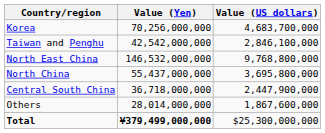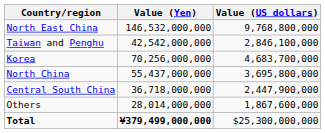 <table class="wikitable">
 <tr>
 <th>Country/region</th>
 <th>Value (<a href='#'>Yen</a>)</th>
 <th>Value (<a href='#'>US dollars</a>)</th>
 </tr>
 <tr style="text-align:right">
-<td style="text-align:left"><a href='#'>Korea</a></td>
-<td>70,256,000,000</td>
-<td>4,683,700,000</td>
+<td style="text-align:left"><a href='#'>North East China</a></td>
+<td>146,532,000,000</td>
+<td>9,768,800,000</td>
 </tr>
 <tr style="text-align:right">
 <td style="text-align:left"><a href='#'>Taiwan</a> and <a href='#'>Penghu</a></td>
 <td>42,542,000,000</td>
 <td>2,846,100,000</td>
 </tr>
 <tr style="text-align:right">
-<td style="text-align:left"><a href='#'>North East China</a></td>
-<td>146,532,000,000</td>
-<td>9,768,800,000</td>
+<td style="text-align:left"><a href='#'>Korea</a></td>
+<td>70,256,000,000</td>
+<td>4,683,700,000</td>
 </tr>
 <tr style="text-align:right">
 <td style="text-align:left"><a href='#'>North China</a></td>
 <td>55,437,000,000</td>
 <td>3,695,800,000</td>
 </tr>
 <tr style="text-align:right">
 <td style="text-align:left"><a href='#'>Central South China</a></td>
 <td>36,718,000,000</td>
 <td>2,447,900,000</td>
 </tr>
 <tr style="text-align:right">
 <td style="text-align:left">Others</td>
 <td>28,014,000,000</td>
 <td>1,867,600,000</td>
 </tr>
 <tr style="text-align:right">
 <td style="text-align:left"><strong>Total</strong></td>
 <td><strong>¥379,499,000,000</strong></td>
 <td>$25,300,000,000</td>
 </tr>
 </table>
